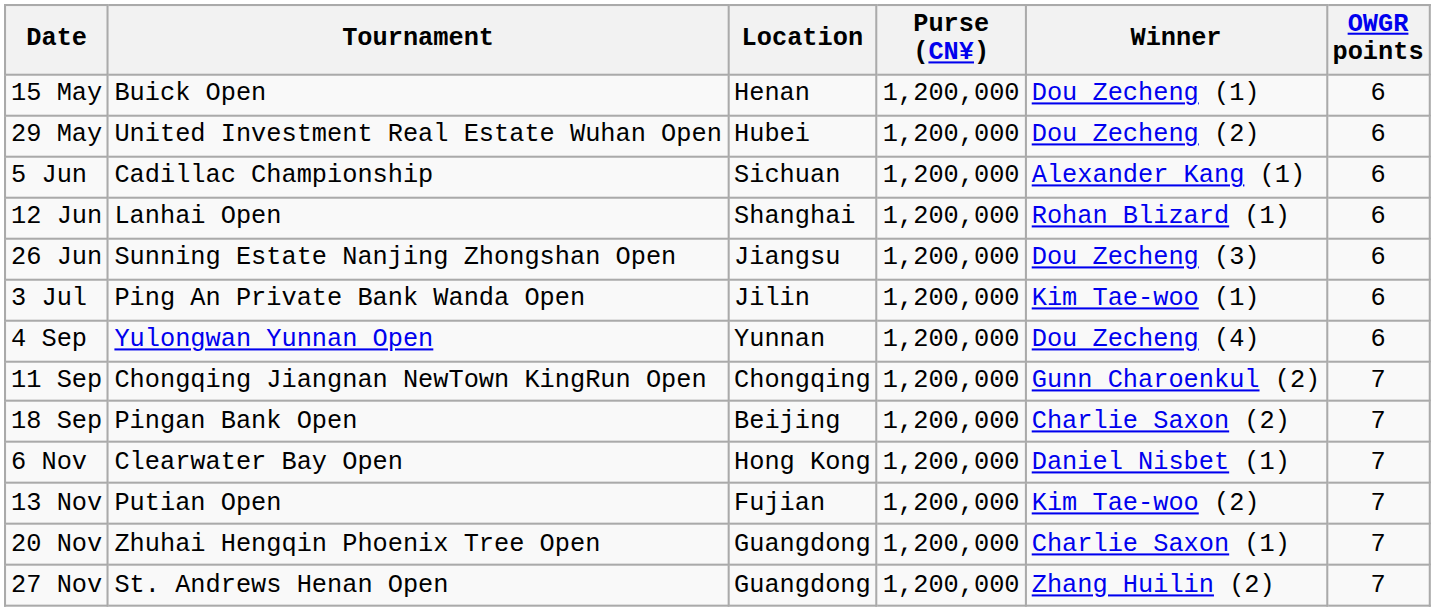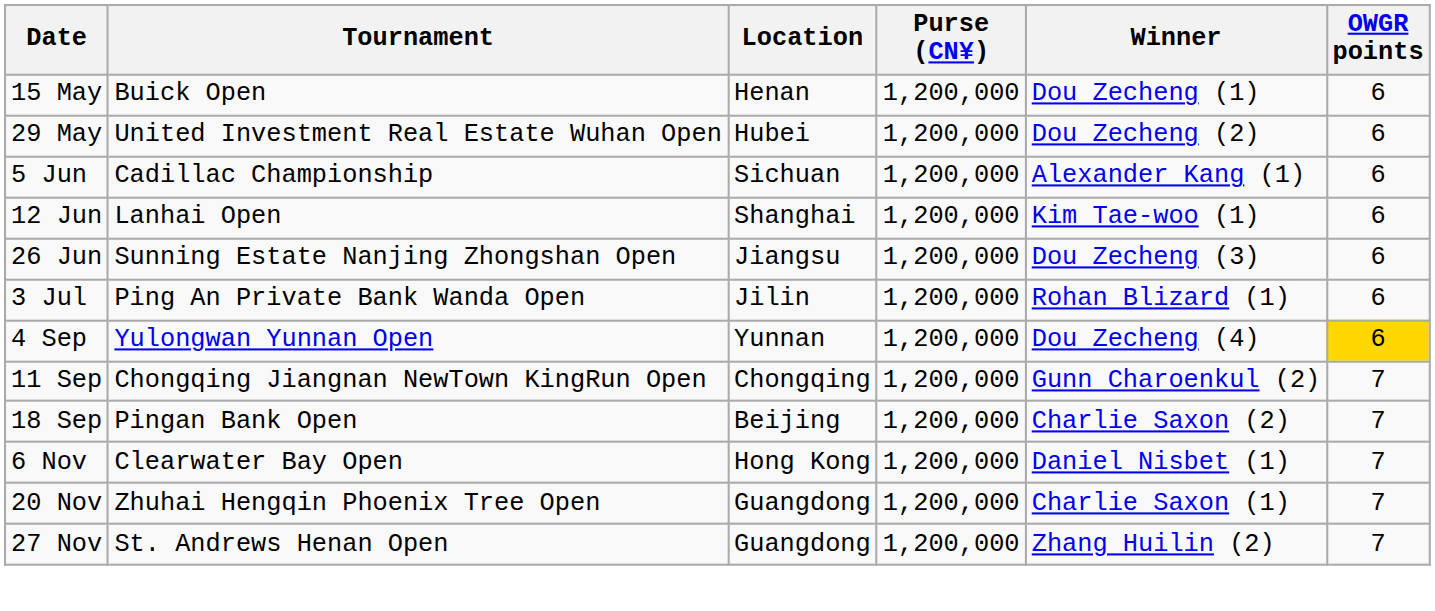 <table class="wikitable" style="font-size:95%">
 <tr>
 <th>Date</th>
 <th>Tournament</th>
 <th>Location</th>
 <th>Purse<br>(<a href='#'>CN¥</a>)</th>
 <th>Winner</th>
 <th><a href='#'>OWGR</a><br>points</th>
 </tr>
 <tr>
 <td>15 May</td>
 <td>Buick Open</td>
 <td>Henan</td>
 <td align=right>1,200,000</td>
 <td> <a href='#'>Dou Zecheng</a> (1)</td>
 <td align=center>6</td>
 </tr>
 <tr>
 <td>29 May</td>
 <td>United Investment Real Estate Wuhan Open</td>
 <td>Hubei</td>
 <td align=right>1,200,000</td>
 <td> <a href='#'>Dou Zecheng</a> (2)</td>
 <td align=center>6</td>
 </tr>
 <tr>
 <td>5 Jun</td>
 <td>Cadillac Championship</td>
 <td>Sichuan</td>
 <td align=right>1,200,000</td>
 <td> <a href='#'>Alexander Kang</a> (1)</td>
 <td align=center>6</td>
 </tr>
 <tr>
 <td>12 Jun</td>
 <td>Lanhai Open</td>
 <td>Shanghai</td>
 <td align=right>1,200,000</td>
-<td> <a href='#'>Rohan Blizard</a> (1)</td>
+<td> <a href='#'>Kim Tae-woo</a> (1)</td>
 <td align=center>6</td>
 </tr>
 <tr>
 <td>26 Jun</td>
 <td>Sunning Estate Nanjing Zhongshan Open</td>
 <td>Jiangsu</td>
 <td align=right>1,200,000</td>
 <td> <a href='#'>Dou Zecheng</a> (3)</td>
 <td align=center>6</td>
 </tr>
 <tr>
 <td>3 Jul</td>
 <td>Ping An Private Bank Wanda Open</td>
 <td>Jilin</td>
 <td align=right>1,200,000</td>
-<td> <a href='#'>Kim Tae-woo</a> (1)</td>
+<td> <a href='#'>Rohan Blizard</a> (1)</td>
 <td align=center>6</td>
 </tr>
 <tr>
 <td>4 Sep</td>
 <td><a href='#'>Yulongwan Yunnan Open</a></td>
 <td>Yunnan</td>
 <td align=right>1,200,000</td>
 <td> <a href='#'>Dou Zecheng</a> (4)</td>
-<td align=center>6</td>
+<td align=center style="background: gold;">6</td>
 </tr>
 <tr>
 <td>11 Sep</td>
 <td>Chongqing Jiangnan NewTown KingRun Open</td>
 <td>Chongqing</td>
 <td align=right>1,200,000</td>
 <td> <a href='#'>Gunn Charoenkul</a> (2)</td>
 <td align=center>7</td>
 </tr>
 <tr>
 <td>18 Sep</td>
 <td>Pingan Bank Open</td>
 <td>Beijing</td>
 <td align=right>1,200,000</td>
 <td> <a href='#'>Charlie Saxon</a> (2)</td>
 <td align=center>7</td>
 </tr>
 <tr>
 <td>6 Nov</td>
 <td>Clearwater Bay Open</td>
 <td>Hong Kong</td>
 <td align=right>1,200,000</td>
 <td> <a href='#'>Daniel Nisbet</a> (1)</td>
 <td align=center>7</td>
 </tr>
 <tr>
-<td>13 Nov</td>
-<td>Putian Open</td>
-<td>Fujian</td>
-<td align=right>1,200,000</td>
-<td> <a href='#'>Kim Tae-woo</a> (2)</td>
-<td align=center>7</td>
-</tr>
-<tr>
 <td>20 Nov</td>
 <td>Zhuhai Hengqin Phoenix Tree Open</td>
 <td>Guangdong</td>
 <td align=right>1,200,000</td>
 <td> <a href='#'>Charlie Saxon</a> (1)</td>
 <td align=center>7</td>
 </tr>
 <tr>
 <td>27 Nov</td>
 <td>St. Andrews Henan Open</td>
 <td>Guangdong</td>
 <td align=right>1,200,000</td>
 <td> <a href='#'>Zhang Huilin</a> (2)</td>
 <td align=center>7</td>
 </tr>
 </table>
